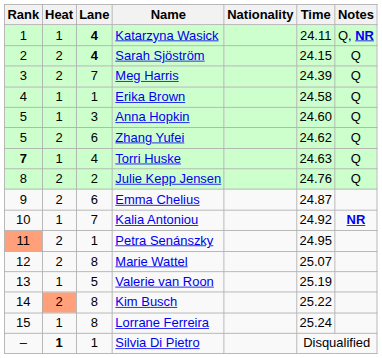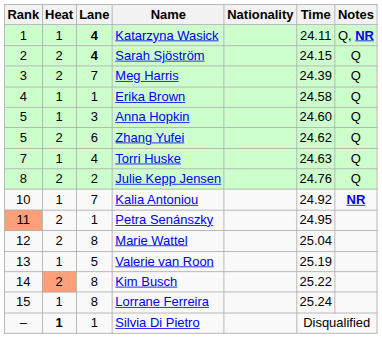 <table class="wikitable sortable" style="text-align:center">
 <tr>
 <th>Rank</th>
 <th>Heat</th>
 <th>Lane</th>
 <th>Name</th>
 <th>Nationality</th>
 <th>Time</th>
 <th>Notes</th>
 </tr>
 <tr bgcolor=ccffcc>
 <td>1</td>
 <td>1</td>
 <td><strong>4</strong></td>
 <td align=left><a href='#'>Katarzyna Wasick</a></td>
 <td align=left></td>
 <td>24.11</td>
 <td>Q, <strong><a href='#'>NR</a></strong></td>
 </tr>
 <tr bgcolor=ccffcc>
 <td>2</td>
 <td>2</td>
 <td><strong>4</strong></td>
 <td align=left><a href='#'>Sarah Sjöström</a></td>
 <td align=left></td>
 <td>24.15</td>
 <td>Q</td>
 </tr>
 <tr bgcolor=ccffcc>
 <td>3</td>
 <td>2</td>
 <td>7</td>
 <td align=left><a href='#'>Meg Harris</a></td>
 <td align=left></td>
 <td>24.39</td>
 <td>Q</td>
 </tr>
 <tr bgcolor=ccffcc>
 <td>4</td>
 <td>1</td>
 <td>1</td>
 <td align=left><a href='#'>Erika Brown</a></td>
 <td align=left></td>
 <td>24.58</td>
 <td>Q</td>
 </tr>
 <tr bgcolor=ccffcc>
 <td>5</td>
 <td>1</td>
 <td>3</td>
 <td align=left><a href='#'>Anna Hopkin</a></td>
 <td align=left></td>
 <td>24.60</td>
 <td>Q</td>
 </tr>
 <tr bgcolor=ccffcc>
 <td>5</td>
 <td>2</td>
 <td>6</td>
 <td align=left><a href='#'>Zhang Yufei</a></td>
 <td align=left></td>
 <td>24.62</td>
 <td>Q</td>
 </tr>
 <tr bgcolor=ccffcc>
-<td><strong>7</strong></td>
+<td>7</td>
 <td>1</td>
 <td>4</td>
 <td align=left><a href='#'>Torri Huske</a></td>
 <td align=left></td>
 <td>24.63</td>
 <td>Q</td>
 </tr>
 <tr bgcolor=ccffcc>
 <td>8</td>
 <td>2</td>
 <td>2</td>
 <td align=left><a href='#'>Julie Kepp Jensen</a></td>
 <td align=left></td>
 <td>24.76</td>
 <td>Q</td>
-</tr>
-<tr>
-<td>9</td>
-<td>2</td>
-<td>6</td>
-<td align=left><a href='#'>Emma Chelius</a></td>
-<td align=left></td>
-<td>24.87</td>
-<td></td>
 </tr>
 <tr>
 <td>10</td>
 <td>1</td>
 <td>7</td>
 <td align=left><a href='#'>Kalia Antoniou</a></td>
 <td align=left></td>
 <td>24.92</td>
 <td><strong><a href='#'>NR</a></strong></td>
 </tr>
 <tr>
 <td style="background: lightsalmon;">11</td>
 <td>2</td>
 <td>1</td>
 <td align=left><a href='#'>Petra Senánszky</a></td>
 <td align=left></td>
 <td>24.95</td>
 <td></td>
 </tr>
 <tr>
 <td>12</td>
 <td>2</td>
 <td>8</td>
 <td align=left><a href='#'>Marie Wattel</a></td>
 <td align=left></td>
-<td>25.07</td>
+<td>25.04</td>
 <td></td>
 </tr>
 <tr>
 <td>13</td>
 <td>1</td>
 <td>5</td>
 <td align=left><a href='#'>Valerie van Roon</a></td>
 <td align=left></td>
 <td>25.19</td>
 <td></td>
 </tr>
 <tr>
 <td>14</td>
 <td style="background: lightsalmon;">2</td>
 <td>8</td>
 <td align=left><a href='#'>Kim Busch</a></td>
 <td align=left></td>
 <td>25.22</td>
 <td></td>
 </tr>
 <tr>
 <td>15</td>
 <td>1</td>
 <td>8</td>
 <td align=left><a href='#'>Lorrane Ferreira</a></td>
 <td align=left></td>
 <td>25.24</td>
 <td></td>
 </tr>
 <tr>
 <td>–</td>
 <td><strong>1</strong></td>
 <td>1</td>
 <td align=left><a href='#'>Silvia Di Pietro</a></td>
 <td align=left></td>
 <td colspan=2>Disqualified</td>
 </tr>
 </table>
